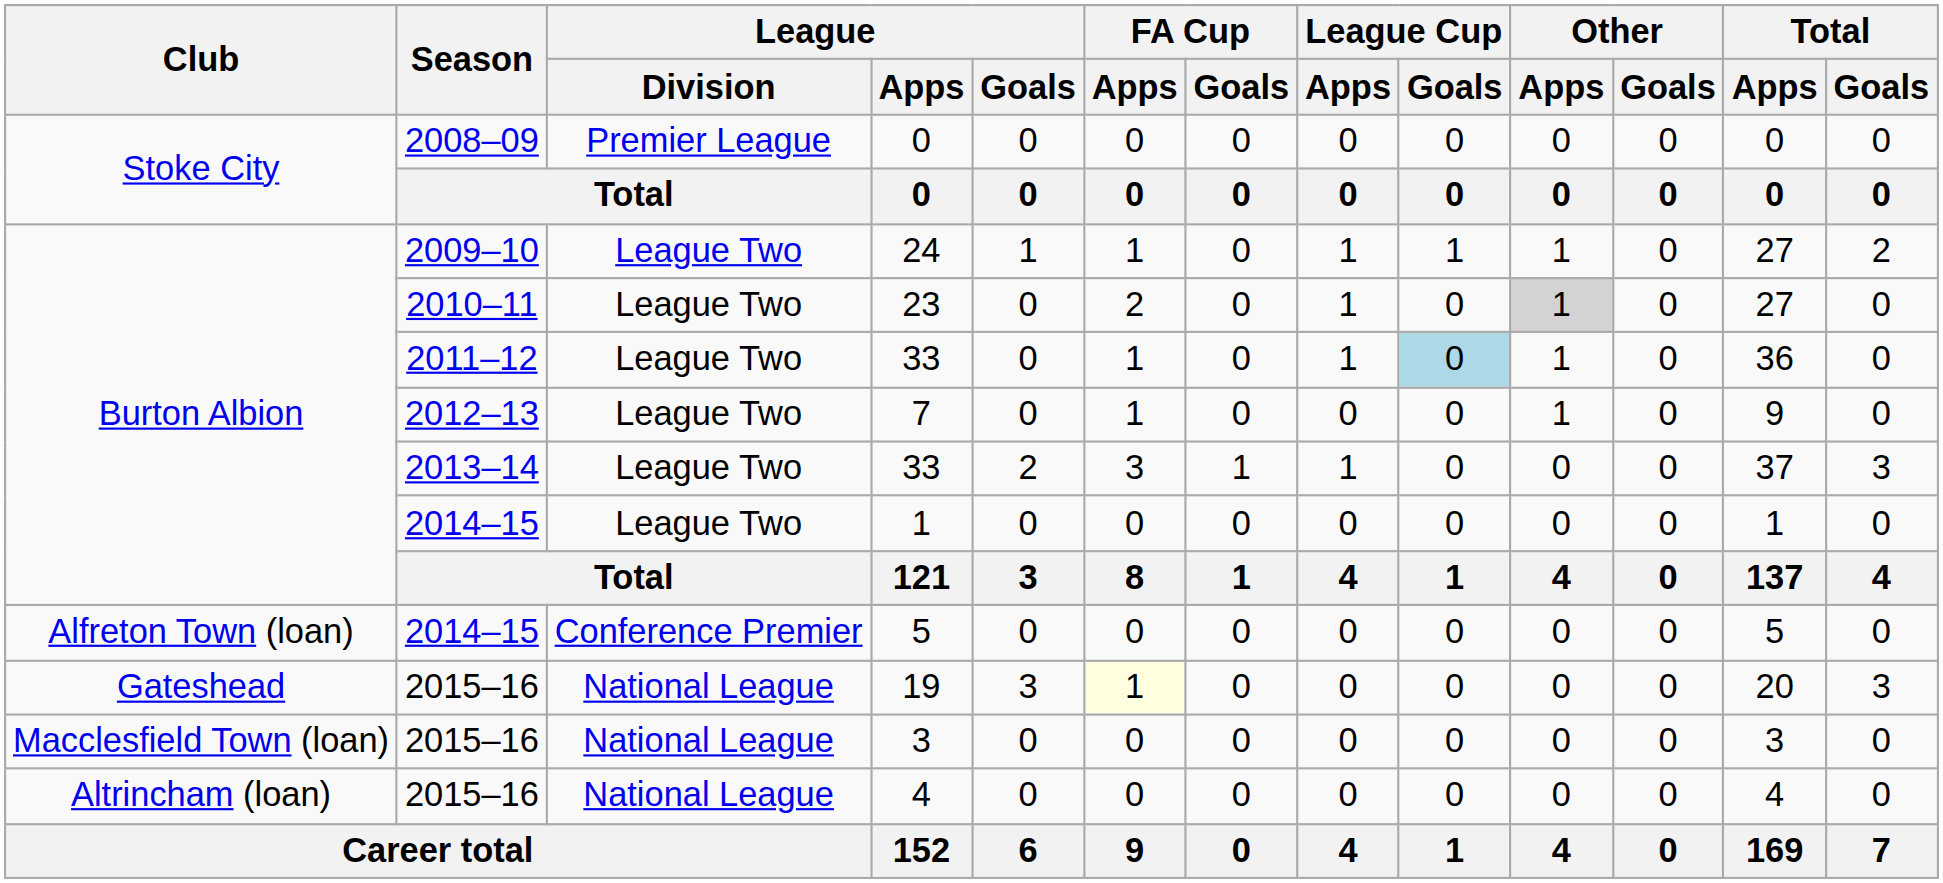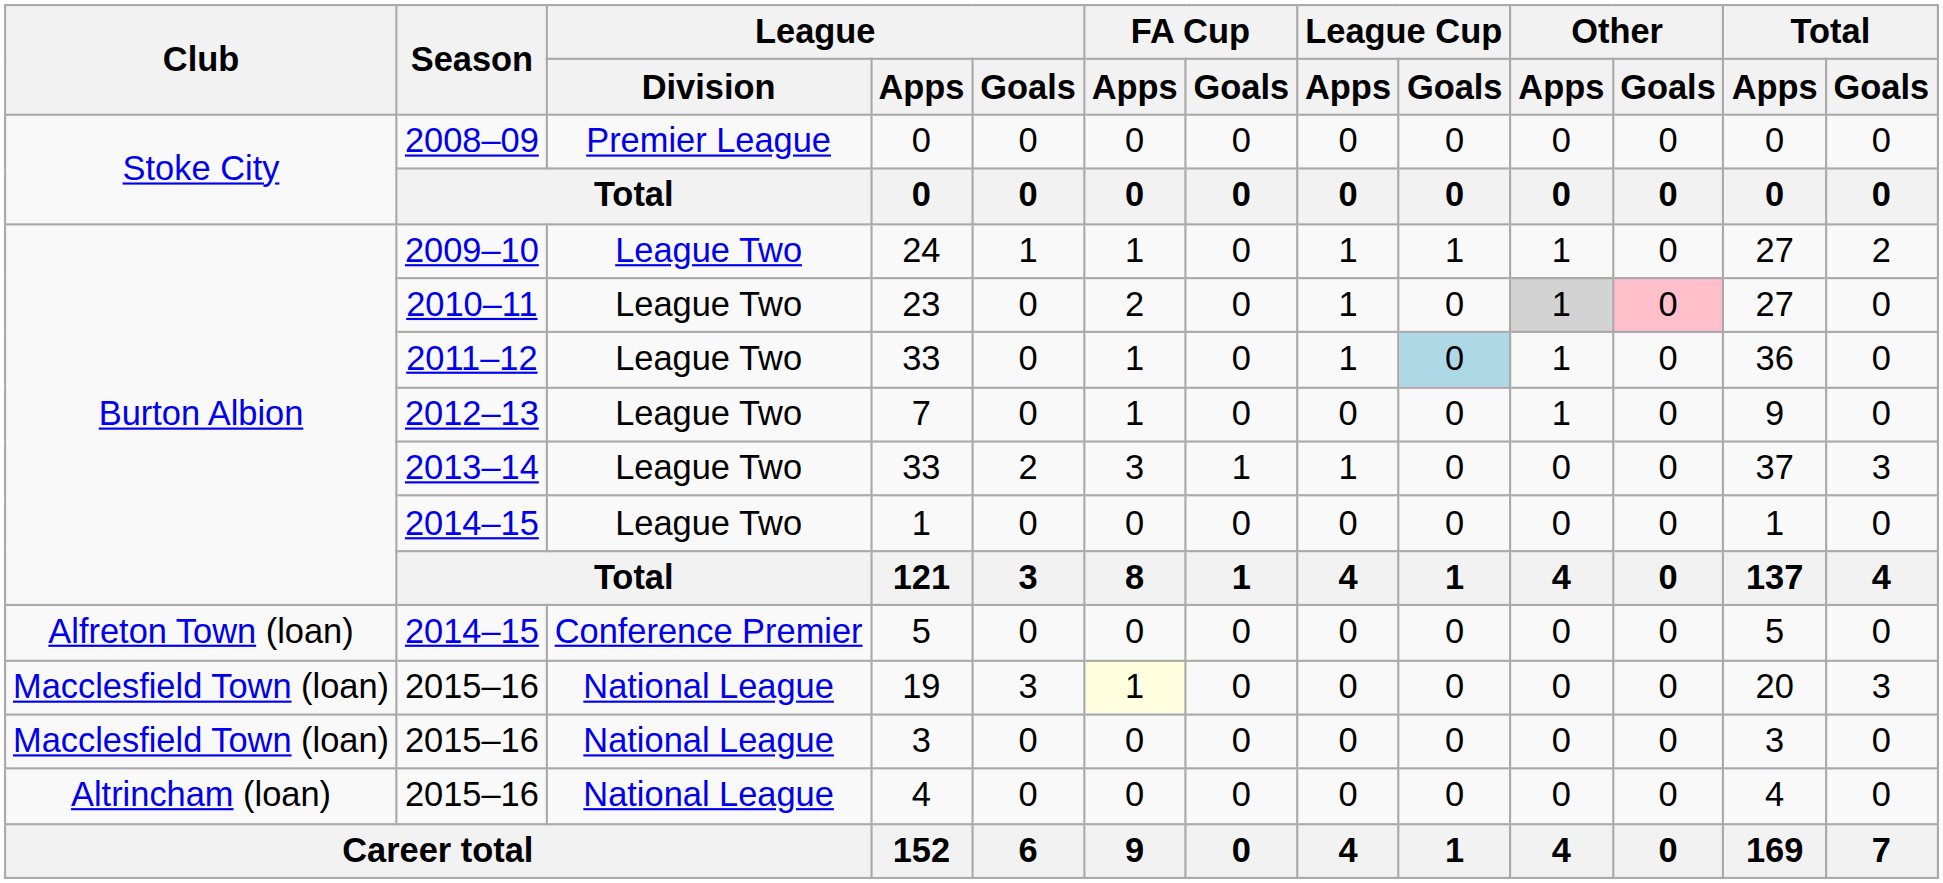 <table class="wikitable" style="text-align: center;">
 <tr>
 <th rowspan="2">Club</th>
 <th rowspan="2">Season</th>
 <th colspan="3">League</th>
 <th colspan="2">FA Cup</th>
 <th colspan="2">League Cup</th>
 <th colspan="2">Other</th>
 <th colspan="2">Total</th>
 </tr>
 <tr>
 <th>Division</th>
 <th>Apps</th>
 <th>Goals</th>
 <th>Apps</th>
 <th>Goals</th>
 <th>Apps</th>
 <th>Goals</th>
 <th>Apps</th>
 <th>Goals</th>
 <th>Apps</th>
 <th>Goals</th>
 </tr>
 <tr>
 <td rowspan=2><a href='#'>Stoke City</a></td>
 <td><a href='#'>2008–09</a></td>
 <td><a href='#'>Premier League</a></td>
 <td>0</td>
 <td>0</td>
 <td>0</td>
 <td>0</td>
 <td>0</td>
 <td>0</td>
 <td>0</td>
 <td>0</td>
 <td>0</td>
 <td>0</td>
 </tr>
 <tr>
 <th colspan=2>Total</th>
 <th>0</th>
 <th>0</th>
 <th>0</th>
 <th>0</th>
 <th>0</th>
 <th>0</th>
 <th>0</th>
 <th>0</th>
 <th>0</th>
 <th>0</th>
 </tr>
 <tr>
 <td rowspan=7><a href='#'>Burton Albion</a></td>
 <td><a href='#'>2009–10</a></td>
 <td><a href='#'>League Two</a></td>
 <td>24</td>
 <td>1</td>
 <td>1</td>
 <td>0</td>
 <td>1</td>
 <td>1</td>
 <td>1</td>
 <td>0</td>
 <td>27</td>
 <td>2</td>
 </tr>
 <tr>
 <td><a href='#'>2010–11</a></td>
 <td>League Two</td>
 <td>23</td>
 <td>0</td>
 <td>2</td>
 <td>0</td>
 <td>1</td>
 <td>0</td>
 <td style="background: lightgrey;">1</td>
-<td>0</td>
+<td style="background: pink;">0</td>
 <td>27</td>
 <td>0</td>
 </tr>
 <tr>
 <td><a href='#'>2011–12</a></td>
 <td>League Two</td>
 <td>33</td>
 <td>0</td>
 <td>1</td>
 <td>0</td>
 <td>1</td>
 <td style="background: lightblue;">0</td>
 <td>1</td>
 <td>0</td>
 <td>36</td>
 <td>0</td>
 </tr>
 <tr>
 <td><a href='#'>2012–13</a></td>
 <td>League Two</td>
 <td>7</td>
 <td>0</td>
 <td>1</td>
 <td>0</td>
 <td>0</td>
 <td>0</td>
 <td>1</td>
 <td>0</td>
 <td>9</td>
 <td>0</td>
 </tr>
 <tr>
 <td><a href='#'>2013–14</a></td>
 <td>League Two</td>
 <td>33</td>
 <td>2</td>
 <td>3</td>
 <td>1</td>
 <td>1</td>
 <td>0</td>
 <td>0</td>
 <td>0</td>
 <td>37</td>
 <td>3</td>
 </tr>
 <tr>
 <td><a href='#'>2014–15</a></td>
 <td>League Two</td>
 <td>1</td>
 <td>0</td>
 <td>0</td>
 <td>0</td>
 <td>0</td>
 <td>0</td>
 <td>0</td>
 <td>0</td>
 <td>1</td>
 <td>0</td>
 </tr>
 <tr>
 <th colspan=2>Total</th>
 <th>121</th>
 <th>3</th>
 <th>8</th>
 <th>1</th>
 <th>4</th>
 <th>1</th>
 <th>4</th>
 <th>0</th>
 <th>137</th>
 <th>4</th>
 </tr>
 <tr>
 <td><a href='#'>Alfreton Town</a> (loan)</td>
 <td><a href='#'>2014–15</a></td>
 <td><a href='#'>Conference Premier</a></td>
 <td>5</td>
 <td>0</td>
 <td>0</td>
 <td>0</td>
 <td>0</td>
 <td>0</td>
 <td>0</td>
 <td>0</td>
 <td>5</td>
 <td>0</td>
 </tr>
 <tr>
-<td><a href='#'>Gateshead</a></td>
+<td><a href='#'>Macclesfield Town</a> (loan)</td>
 <td>2015–16</td>
 <td><a href='#'>National League</a></td>
 <td>19</td>
 <td>3</td>
 <td style="background: lightyellow;">1</td>
 <td>0</td>
 <td>0</td>
 <td>0</td>
 <td>0</td>
 <td>0</td>
 <td>20</td>
 <td>3</td>
 </tr>
 <tr>
 <td><a href='#'>Macclesfield Town</a> (loan)</td>
 <td>2015–16</td>
 <td><a href='#'>National League</a></td>
 <td>3</td>
 <td>0</td>
 <td>0</td>
 <td>0</td>
 <td>0</td>
 <td>0</td>
 <td>0</td>
 <td>0</td>
 <td>3</td>
 <td>0</td>
 </tr>
 <tr>
 <td><a href='#'>Altrincham</a> (loan)</td>
 <td>2015–16</td>
 <td><a href='#'>National League</a></td>
 <td>4</td>
 <td>0</td>
 <td>0</td>
 <td>0</td>
 <td>0</td>
 <td>0</td>
 <td>0</td>
 <td>0</td>
 <td>4</td>
 <td>0</td>
 </tr>
 <tr>
 <th colspan=3>Career total</th>
 <th>152</th>
 <th>6</th>
 <th>9</th>
 <th>0</th>
 <th>4</th>
 <th>1</th>
 <th>4</th>
 <th>0</th>
 <th>169</th>
 <th>7</th>
 </tr>
 </table>
